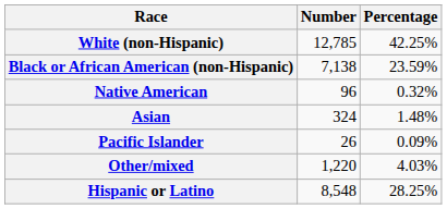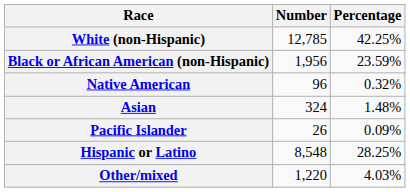 <table class="wikitable" style="text-align:right">
 <tr>
 <th scope="col">Race</th>
 <th scope="col">Number</th>
 <th scope="col">Percentage</th>
 </tr>
 <tr>
 <th scope="row"><a href='#'>White</a> (non-Hispanic)</th>
 <td>12,785</td>
 <td>42.25%</td>
 </tr>
 <tr>
 <th scope="row"><a href='#'>Black or African American</a> (non-Hispanic)</th>
-<td>7,138</td>
+<td>1,956</td>
 <td>23.59%</td>
 </tr>
 <tr>
 <th scope="row"><a href='#'>Native American</a></th>
 <td>96</td>
 <td>0.32%</td>
 </tr>
 <tr>
 <th scope="row"><a href='#'>Asian</a></th>
 <td>324</td>
 <td>1.48%</td>
 </tr>
 <tr>
 <th scope="row"><a href='#'>Pacific Islander</a></th>
 <td>26</td>
 <td>0.09%</td>
 </tr>
 <tr>
+<th scope="row"><a href='#'>Hispanic</a> or <a href='#'>Latino</a></th>
+<td>8,548</td>
+<td>28.25%</td>
+</tr>
+<tr>
 <th scope="row"><a href='#'>Other/mixed</a></th>
 <td>1,220</td>
 <td>4.03%</td>
 </tr>
-<tr>
-<th scope="row"><a href='#'>Hispanic</a> or <a href='#'>Latino</a></th>
-<td>8,548</td>
-<td>28.25%</td>
-</tr>
 </table>
